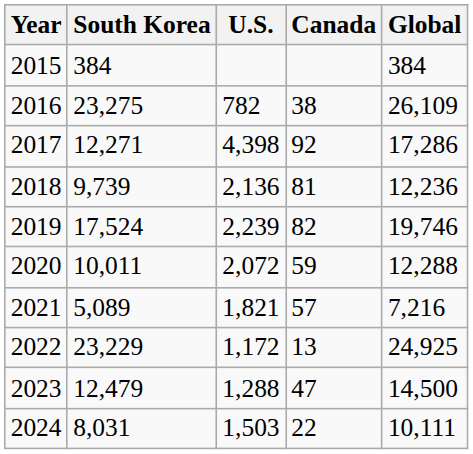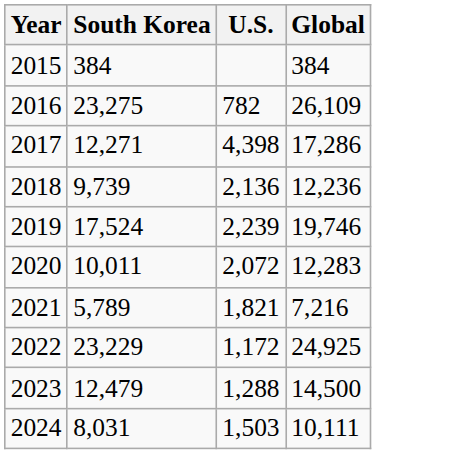 <table class="wikitable">
 <tr>
 <th>Year</th>
 <th>South Korea</th>
 <th>U.S.</th>
-<th>Canada</th>
 <th>Global</th>
 </tr>
 <tr>
 <td>2015</td>
 <td>384</td>
-<td></td>
 <td></td>
 <td>384</td>
 </tr>
 <tr>
 <td>2016</td>
 <td>23,275</td>
 <td>782</td>
-<td>38</td>
 <td>26,109</td>
 </tr>
 <tr>
 <td>2017</td>
 <td>12,271</td>
 <td>4,398</td>
-<td>92</td>
 <td>17,286</td>
 </tr>
 <tr>
 <td>2018</td>
 <td>9,739</td>
 <td>2,136</td>
-<td>81</td>
 <td>12,236</td>
 </tr>
 <tr>
 <td>2019</td>
 <td>17,524</td>
 <td>2,239</td>
-<td>82</td>
 <td>19,746</td>
 </tr>
 <tr>
 <td>2020</td>
 <td>10,011</td>
 <td>2,072</td>
-<td>59</td>
-<td>12,288</td>
+<td>12,283</td>
 </tr>
 <tr>
 <td>2021</td>
-<td>5,089</td>
+<td>5,789</td>
 <td>1,821</td>
-<td>57</td>
 <td>7,216</td>
 </tr>
 <tr>
 <td>2022</td>
 <td>23,229</td>
 <td>1,172</td>
-<td>13</td>
 <td>24,925</td>
 </tr>
 <tr>
 <td>2023</td>
 <td>12,479</td>
 <td>1,288</td>
-<td>47</td>
 <td>14,500</td>
 </tr>
 <tr>
 <td>2024</td>
 <td>8,031</td>
 <td>1,503</td>
-<td>22</td>
 <td>10,111</td>
 </tr>
 </table>
